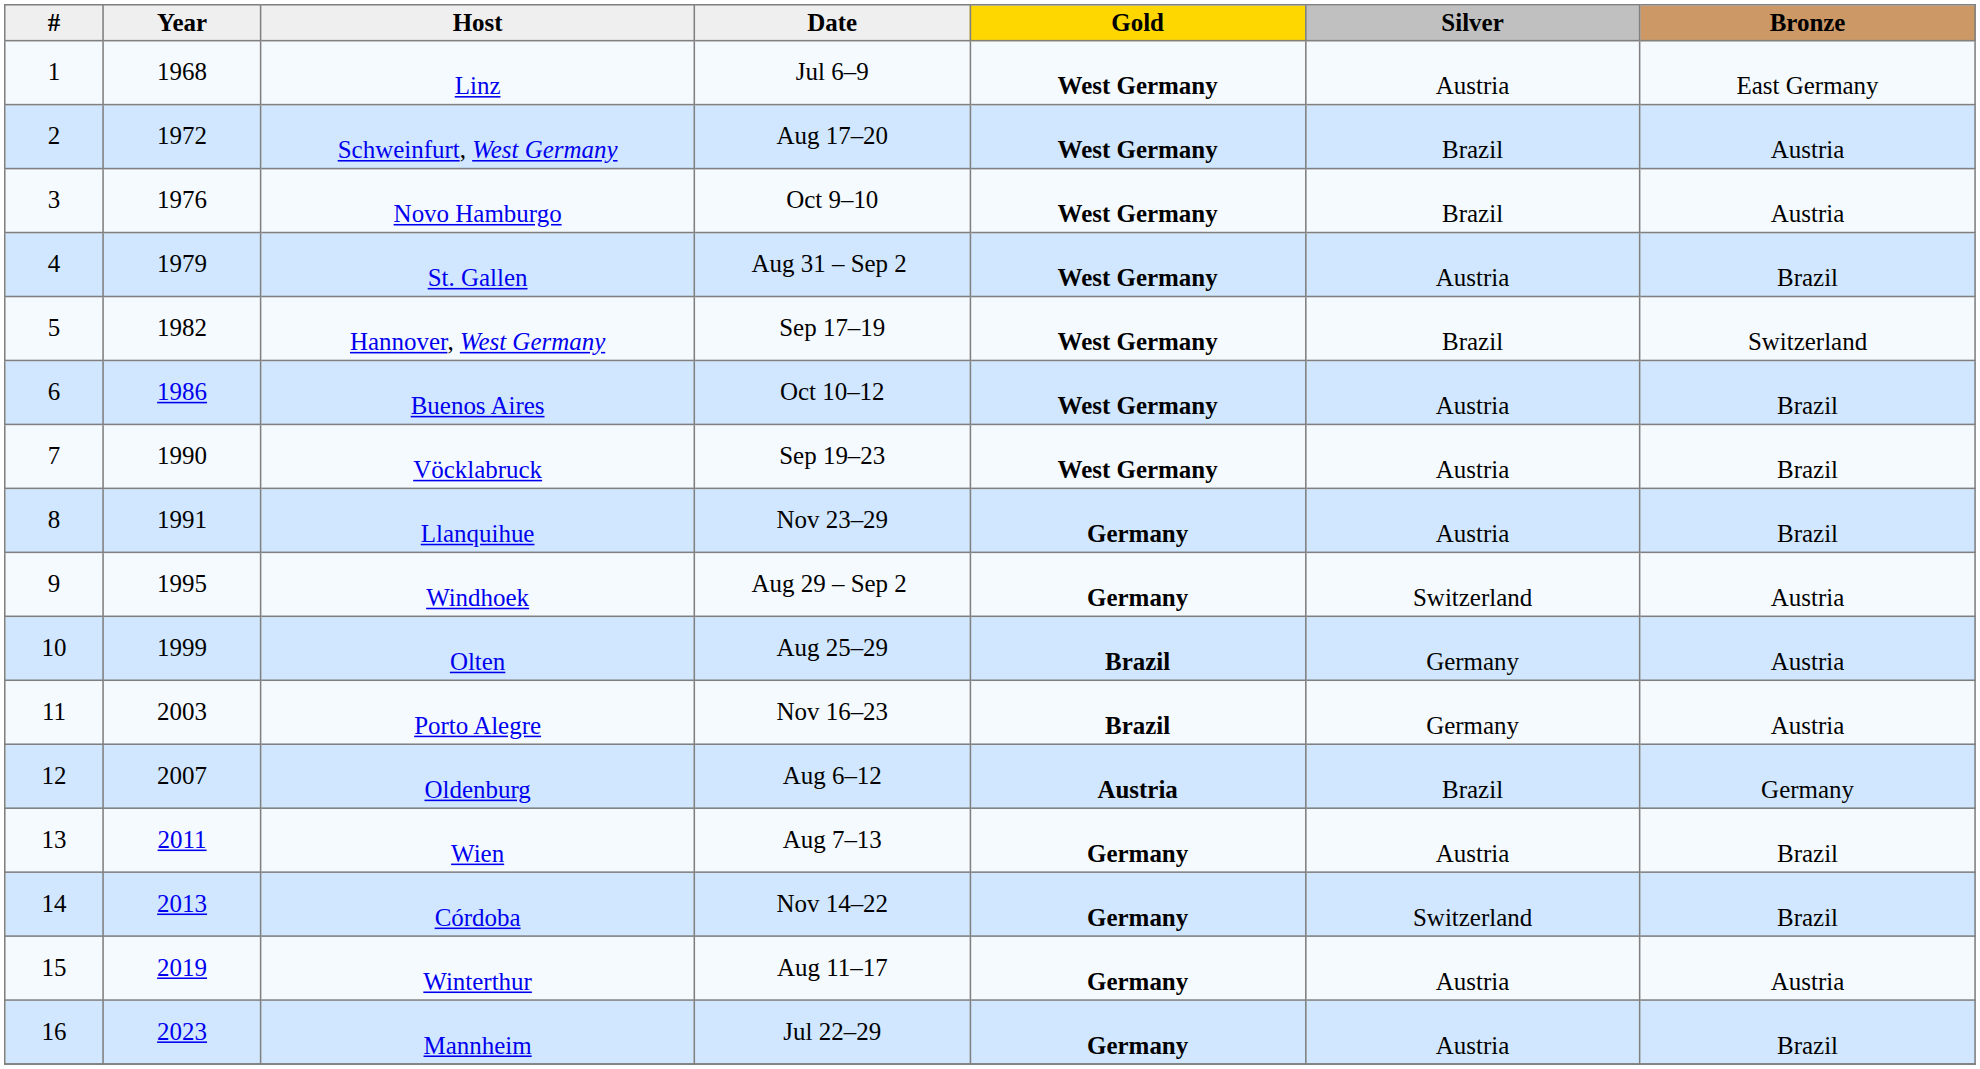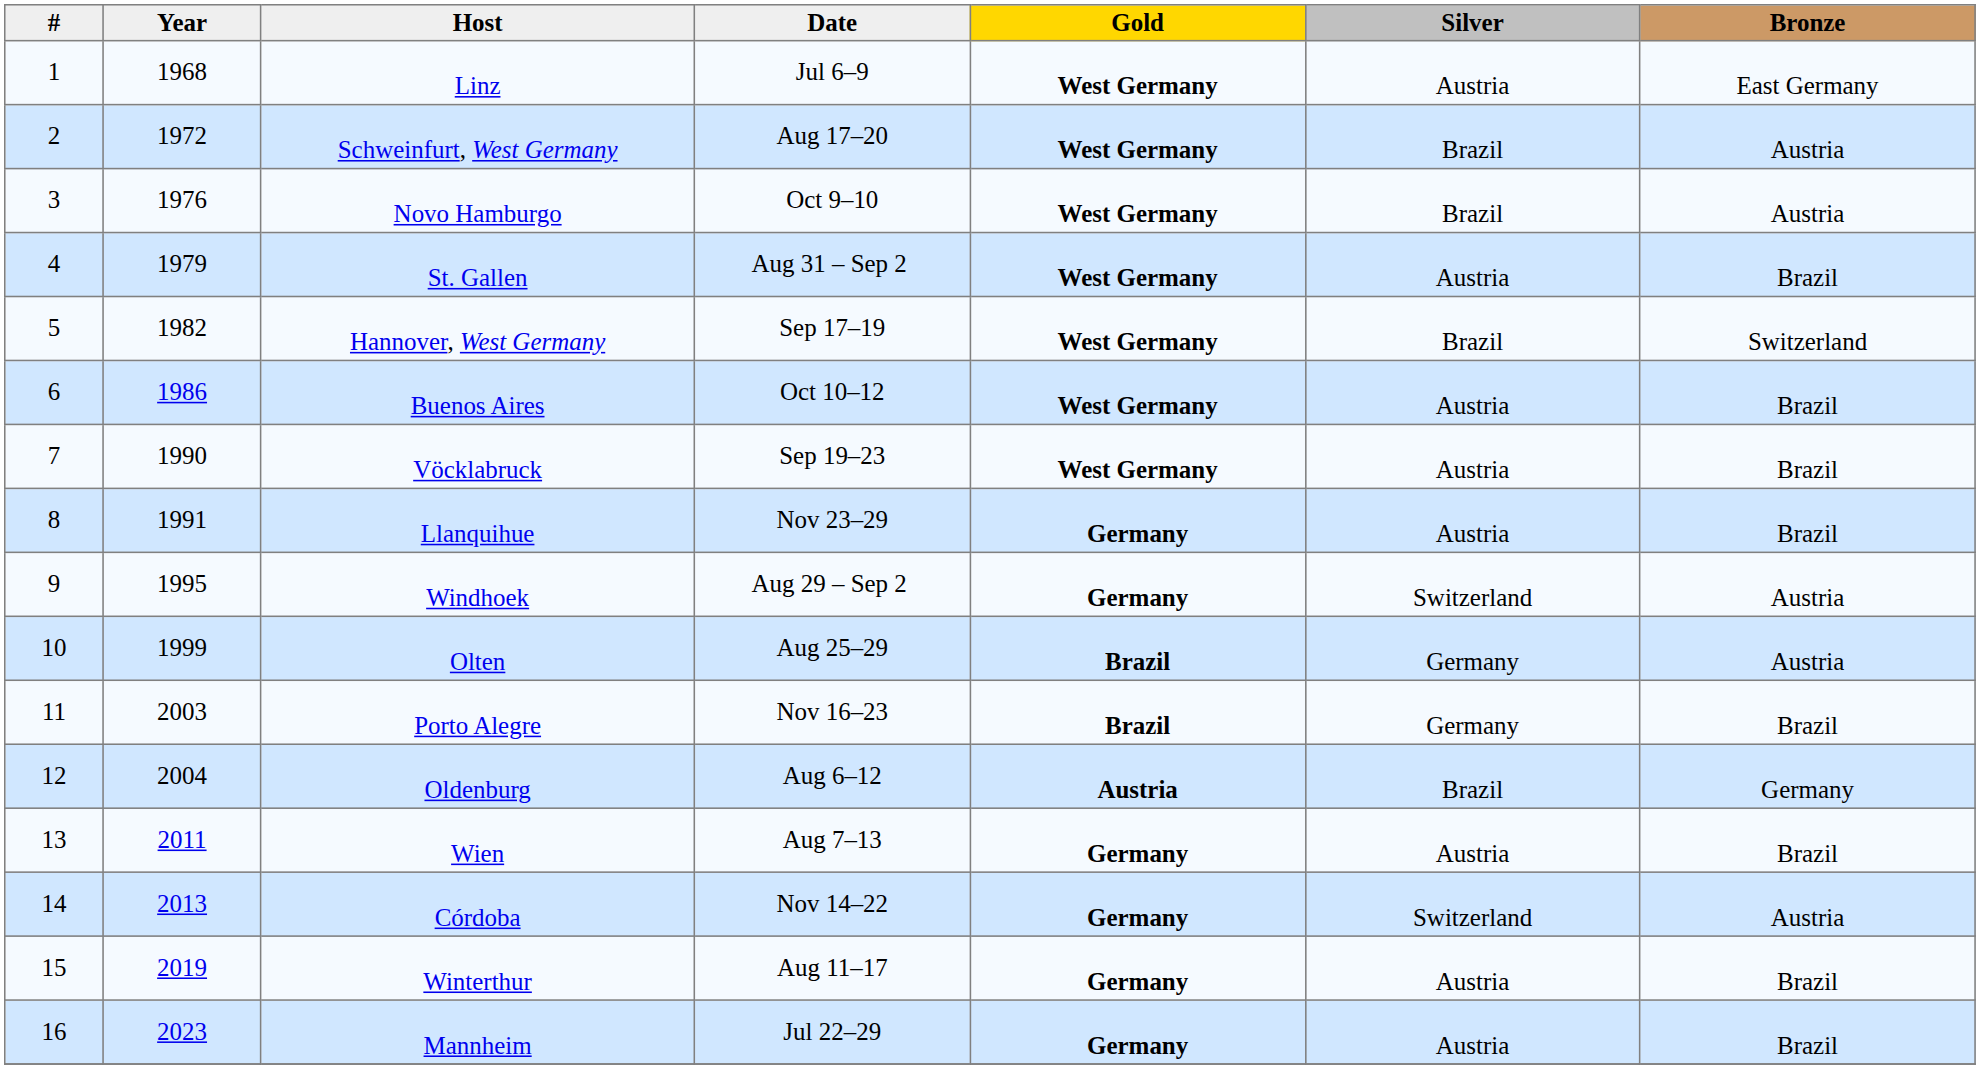 <table class="toccolours" border="1" cellpadding="2" style="border-collapse: collapse; text-align: center; width: 100%; margin: 0 auto;">
 <tr style="background: #efefef;">
 <th width=5%>#</th>
 <th width=8%>Year</th>
 <th width=22%>Host</th>
 <th width=14%>Date</th>
 <th width=17% bgcolor=gold>Gold</th>
 <th width=17% bgcolor=silver>Silver</th>
 <th width=17% bgcolor="#cc9966">Bronze</th>
 </tr>
 <tr bgcolor=#F5FAFF>
 <td>1</td>
 <td>1968</td>
 <td><br><a href='#'>Linz</a></td>
 <td>Jul 6–9</td>
 <td><br><strong>West Germany</strong></td>
 <td><br>Austria</td>
 <td><br>East Germany</td>
 </tr>
 <tr bgcolor=#D0E7FF>
 <td>2</td>
 <td>1972</td>
 <td><br><a href='#'>Schweinfurt</a>, <em><a href='#'>West Germany</a></em></td>
 <td>Aug 17–20</td>
 <td><br><strong>West Germany</strong></td>
 <td><br>Brazil</td>
 <td><br>Austria</td>
 </tr>
 <tr bgcolor=#F5FAFF>
 <td>3</td>
 <td>1976</td>
 <td><br><a href='#'>Novo Hamburgo</a></td>
 <td>Oct 9–10</td>
 <td><br><strong>West Germany</strong></td>
 <td><br>Brazil</td>
 <td><br>Austria</td>
 </tr>
 <tr bgcolor=#D0E7FF>
 <td>4</td>
 <td>1979</td>
 <td><br><a href='#'>St. Gallen</a></td>
 <td>Aug 31 – Sep 2 </td>
 <td><br><strong>West Germany</strong></td>
 <td><br>Austria</td>
 <td><br>Brazil</td>
 </tr>
 <tr bgcolor=#F5FAFF>
 <td>5</td>
 <td>1982</td>
 <td><br><a href='#'>Hannover</a>, <em><a href='#'>West Germany</a></em></td>
 <td>Sep 17–19</td>
 <td><br><strong>West Germany</strong></td>
 <td><br>Brazil</td>
 <td><br>Switzerland</td>
 </tr>
 <tr bgcolor=#D0E7FF>
 <td>6</td>
 <td><a href='#'>1986</a></td>
 <td><br><a href='#'>Buenos Aires</a></td>
 <td>Oct 10–12</td>
 <td><br><strong>West Germany</strong></td>
 <td><br>Austria</td>
 <td><br>Brazil</td>
 </tr>
 <tr bgcolor=#F5FAFF>
 <td>7</td>
 <td>1990</td>
 <td><br><a href='#'>Vöcklabruck</a></td>
 <td>Sep 19–23</td>
 <td><br><strong>West Germany</strong></td>
 <td><br>Austria</td>
 <td><br>Brazil</td>
 </tr>
 <tr bgcolor=#D0E7FF>
 <td>8</td>
 <td>1991</td>
 <td><br><a href='#'>Llanquihue</a></td>
 <td>Nov 23–29</td>
 <td><br><strong>Germany</strong></td>
 <td><br>Austria</td>
 <td><br>Brazil</td>
 </tr>
 <tr bgcolor=#F5FAFF>
 <td>9</td>
 <td>1995</td>
 <td><br><a href='#'>Windhoek</a></td>
 <td>Aug 29 – Sep 2 </td>
 <td><br><strong>Germany</strong></td>
 <td><br>Switzerland</td>
 <td><br>Austria</td>
 </tr>
 <tr bgcolor=#D0E7FF>
 <td>10</td>
 <td>1999</td>
 <td><br><a href='#'>Olten</a></td>
 <td>Aug 25–29</td>
 <td><br><strong>Brazil</strong></td>
 <td><br>Germany</td>
 <td><br>Austria</td>
 </tr>
 <tr bgcolor=#F5FAFF>
 <td>11</td>
 <td>2003</td>
 <td><br><a href='#'>Porto Alegre</a></td>
 <td>Nov 16–23</td>
 <td><br><strong>Brazil</strong></td>
 <td><br>Germany</td>
-<td><br>Austria</td>
+<td><br>Brazil</td>
 </tr>
 <tr bgcolor=#D0E7FF>
 <td>12</td>
-<td>2007</td>
+<td>2004</td>
 <td><br><a href='#'>Oldenburg</a></td>
 <td>Aug 6–12</td>
 <td><br><strong>Austria</strong></td>
 <td><br>Brazil</td>
 <td><br>Germany</td>
 </tr>
 <tr bgcolor=#F5FAFF>
 <td>13</td>
 <td><a href='#'>2011</a></td>
 <td><br><a href='#'>Wien</a></td>
 <td>Aug 7–13</td>
 <td><br><strong>Germany</strong></td>
 <td><br>Austria</td>
 <td><br>Brazil</td>
 </tr>
 <tr bgcolor=#D0E7FF>
 <td>14</td>
 <td><a href='#'>2013</a></td>
 <td><br><a href='#'>Córdoba</a></td>
 <td>Nov 14–22</td>
 <td><br><strong>Germany</strong></td>
 <td><br>Switzerland</td>
-<td><br>Brazil</td>
+<td><br>Austria</td>
 </tr>
 <tr bgcolor=#F5FAFF>
 <td>15</td>
 <td><a href='#'>2019</a></td>
 <td><br><a href='#'>Winterthur</a></td>
 <td>Aug 11–17</td>
 <td><br><strong>Germany</strong></td>
 <td><br>Austria</td>
-<td><br>Austria</td>
+<td><br>Brazil</td>
 </tr>
 <tr bgcolor=#D0E7FF>
 <td>16</td>
 <td><a href='#'>2023</a></td>
 <td><br><a href='#'>Mannheim</a></td>
 <td>Jul 22–29</td>
 <td><br><strong>Germany</strong></td>
 <td><br>Austria</td>
 <td><br>Brazil</td>
 </tr>
 <tr bgcolor=#F5FAFF>
 </tr>
 </table>
